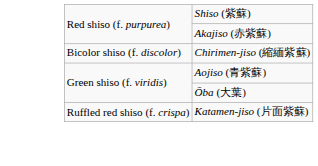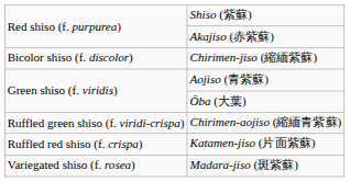 <table class="wikitable" style="float:right; margin-left:6px;">
 <tr>
 <td rowspan="2">Red shiso (f. <em>purpurea</em>)</td>
 <td><em>Shiso</em> (紫蘇)</td>
 </tr>
 <tr>
 <td><em>Akajiso</em> (赤紫蘇)</td>
 </tr>
 <tr>
 <td>Bicolor shiso (f. <em>discolor</em>)</td>
 <td><em>Chirimen-jiso</em> (縮緬紫蘇)</td>
 </tr>
 <tr>
 <td rowspan="2">Green shiso (f. <em>viridis</em>)</td>
 <td><em>Aojiso</em> (青紫蘇)</td>
 </tr>
 <tr>
 <td><em>Ōba</em> (大葉)</td>
 </tr>
 <tr>
+<td>Ruffled green shiso (f. <em>viridi-crispa</em>)</td>
+<td><em>Chirimen-aojiso</em> (縮緬青紫蘇)</td>
+</tr>
+<tr>
 <td>Ruffled red shiso (f. <em>crispa</em>)</td>
 <td><em>Katamen-jiso</em> (片面紫蘇)</td>
 </tr>
+<tr>
+<td>Variegated shiso (f. <em>rosea</em>)</td>
+<td><em>Madara-jiso</em> (斑紫蘇)</td>
+</tr>
 </table>
